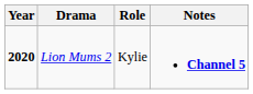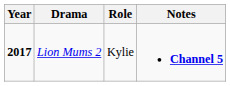 <table class="wikitable">
 <tr>
 <th>Year</th>
 <th>Drama</th>
 <th>Role</th>
 <th>Notes</th>
 </tr>
 <tr>
-<td><strong>2020</strong></td>
+<td><strong>2017</strong></td>
 <td><em><a href='#'>Lion Mums 2</a></em></td>
 <td>Kylie</td>
 <td><strong><br><ul><li><a href='#'>Channel 5</a></li></ul></strong></td>
 </tr>
 </table>
